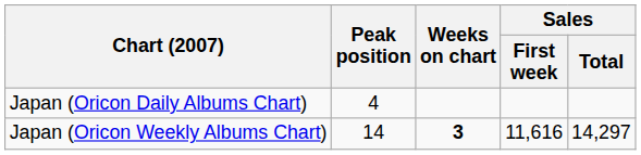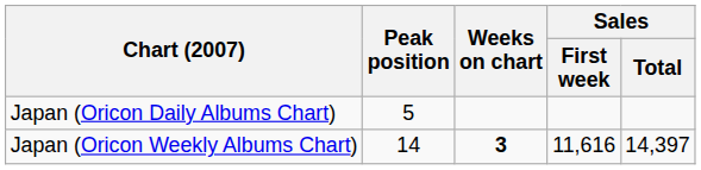 <table class="wikitable sortable" border="1">
 <tr>
 <th rowspan="2">Chart (2007)</th>
 <th rowspan="2">Peak<br>position</th>
 <th rowspan="2">Weeks<br>on chart</th>
 <th colspan="2">Sales</th>
 </tr>
 <tr>
 <th>First<br>week</th>
 <th>Total</th>
 </tr>
 <tr>
 <td>Japan (<a href='#'>Oricon Daily Albums Chart</a>)</td>
-<td style="text-align:center;">4</td>
+<td style="text-align:center;">5</td>
 <td></td>
 <td></td>
 <td></td>
 </tr>
 <tr>
 <td>Japan (<a href='#'>Oricon Weekly Albums Chart</a>)</td>
 <td style="text-align:center;">14</td>
 <td style="text-align:center;"><strong>3</strong></td>
 <td style="text-align:center;">11,616</td>
-<td style="text-align:center;">14,297</td>
+<td style="text-align:center;">14,397</td>
 </tr>
 </table>
